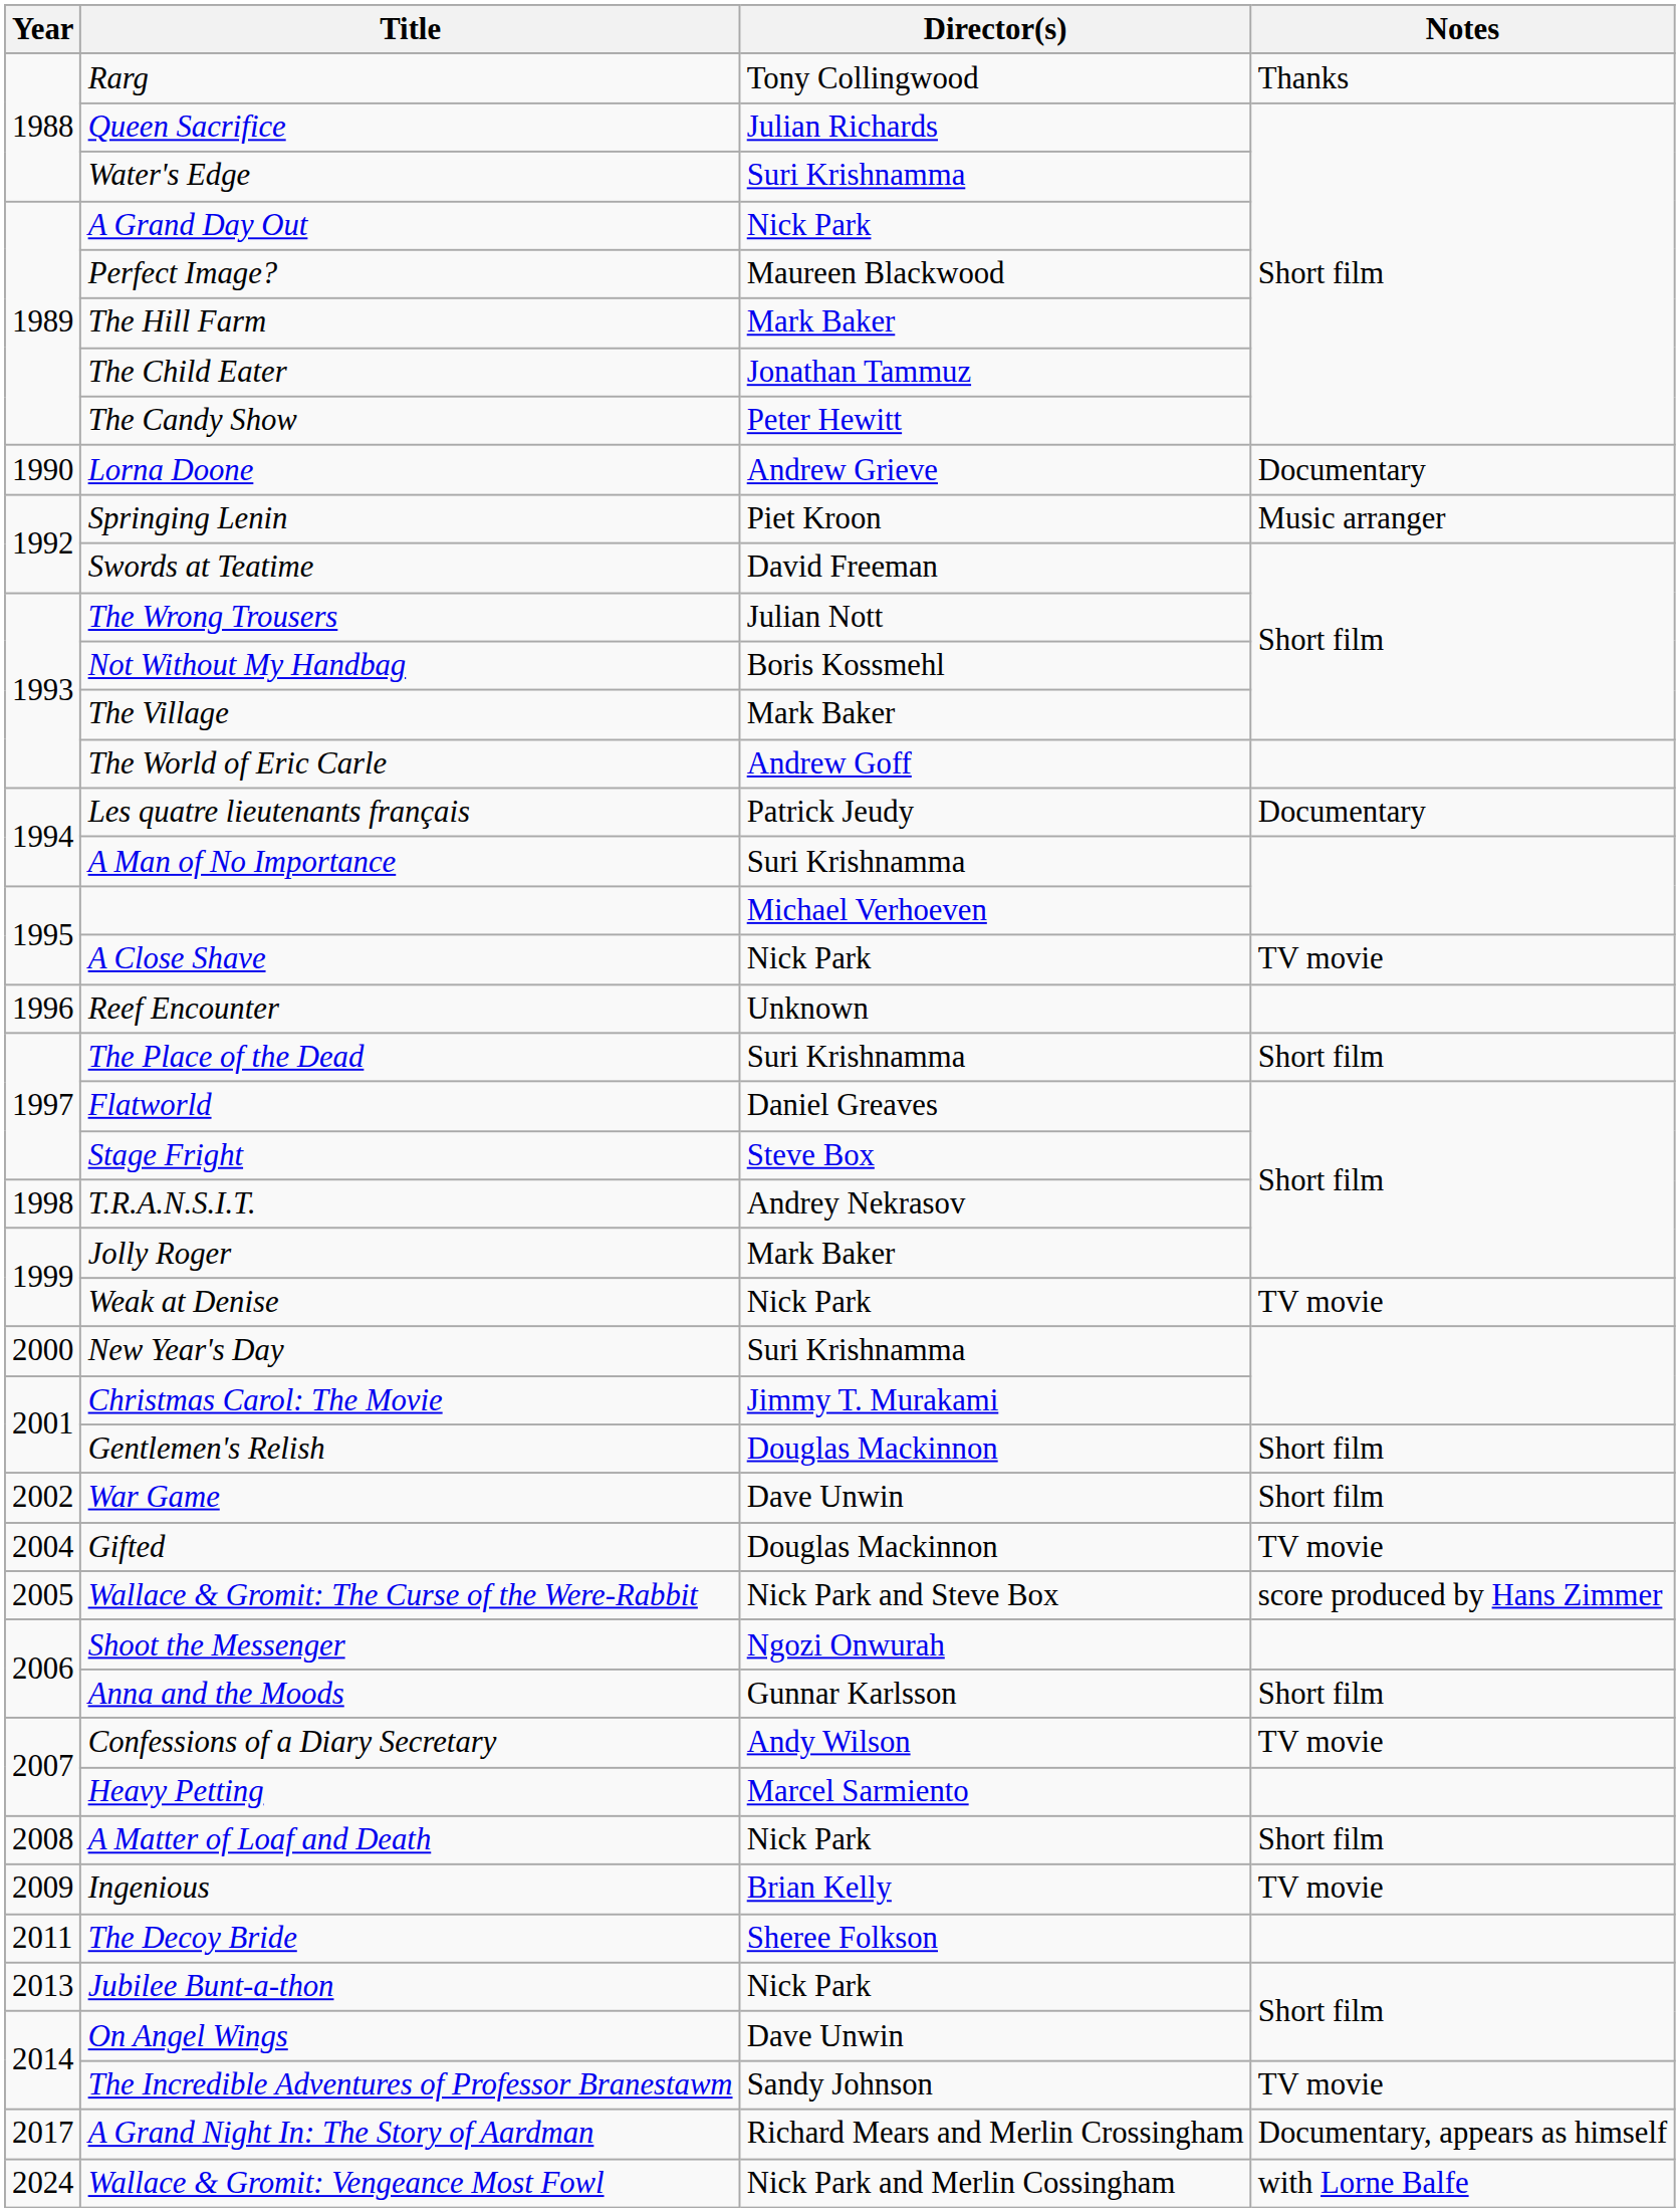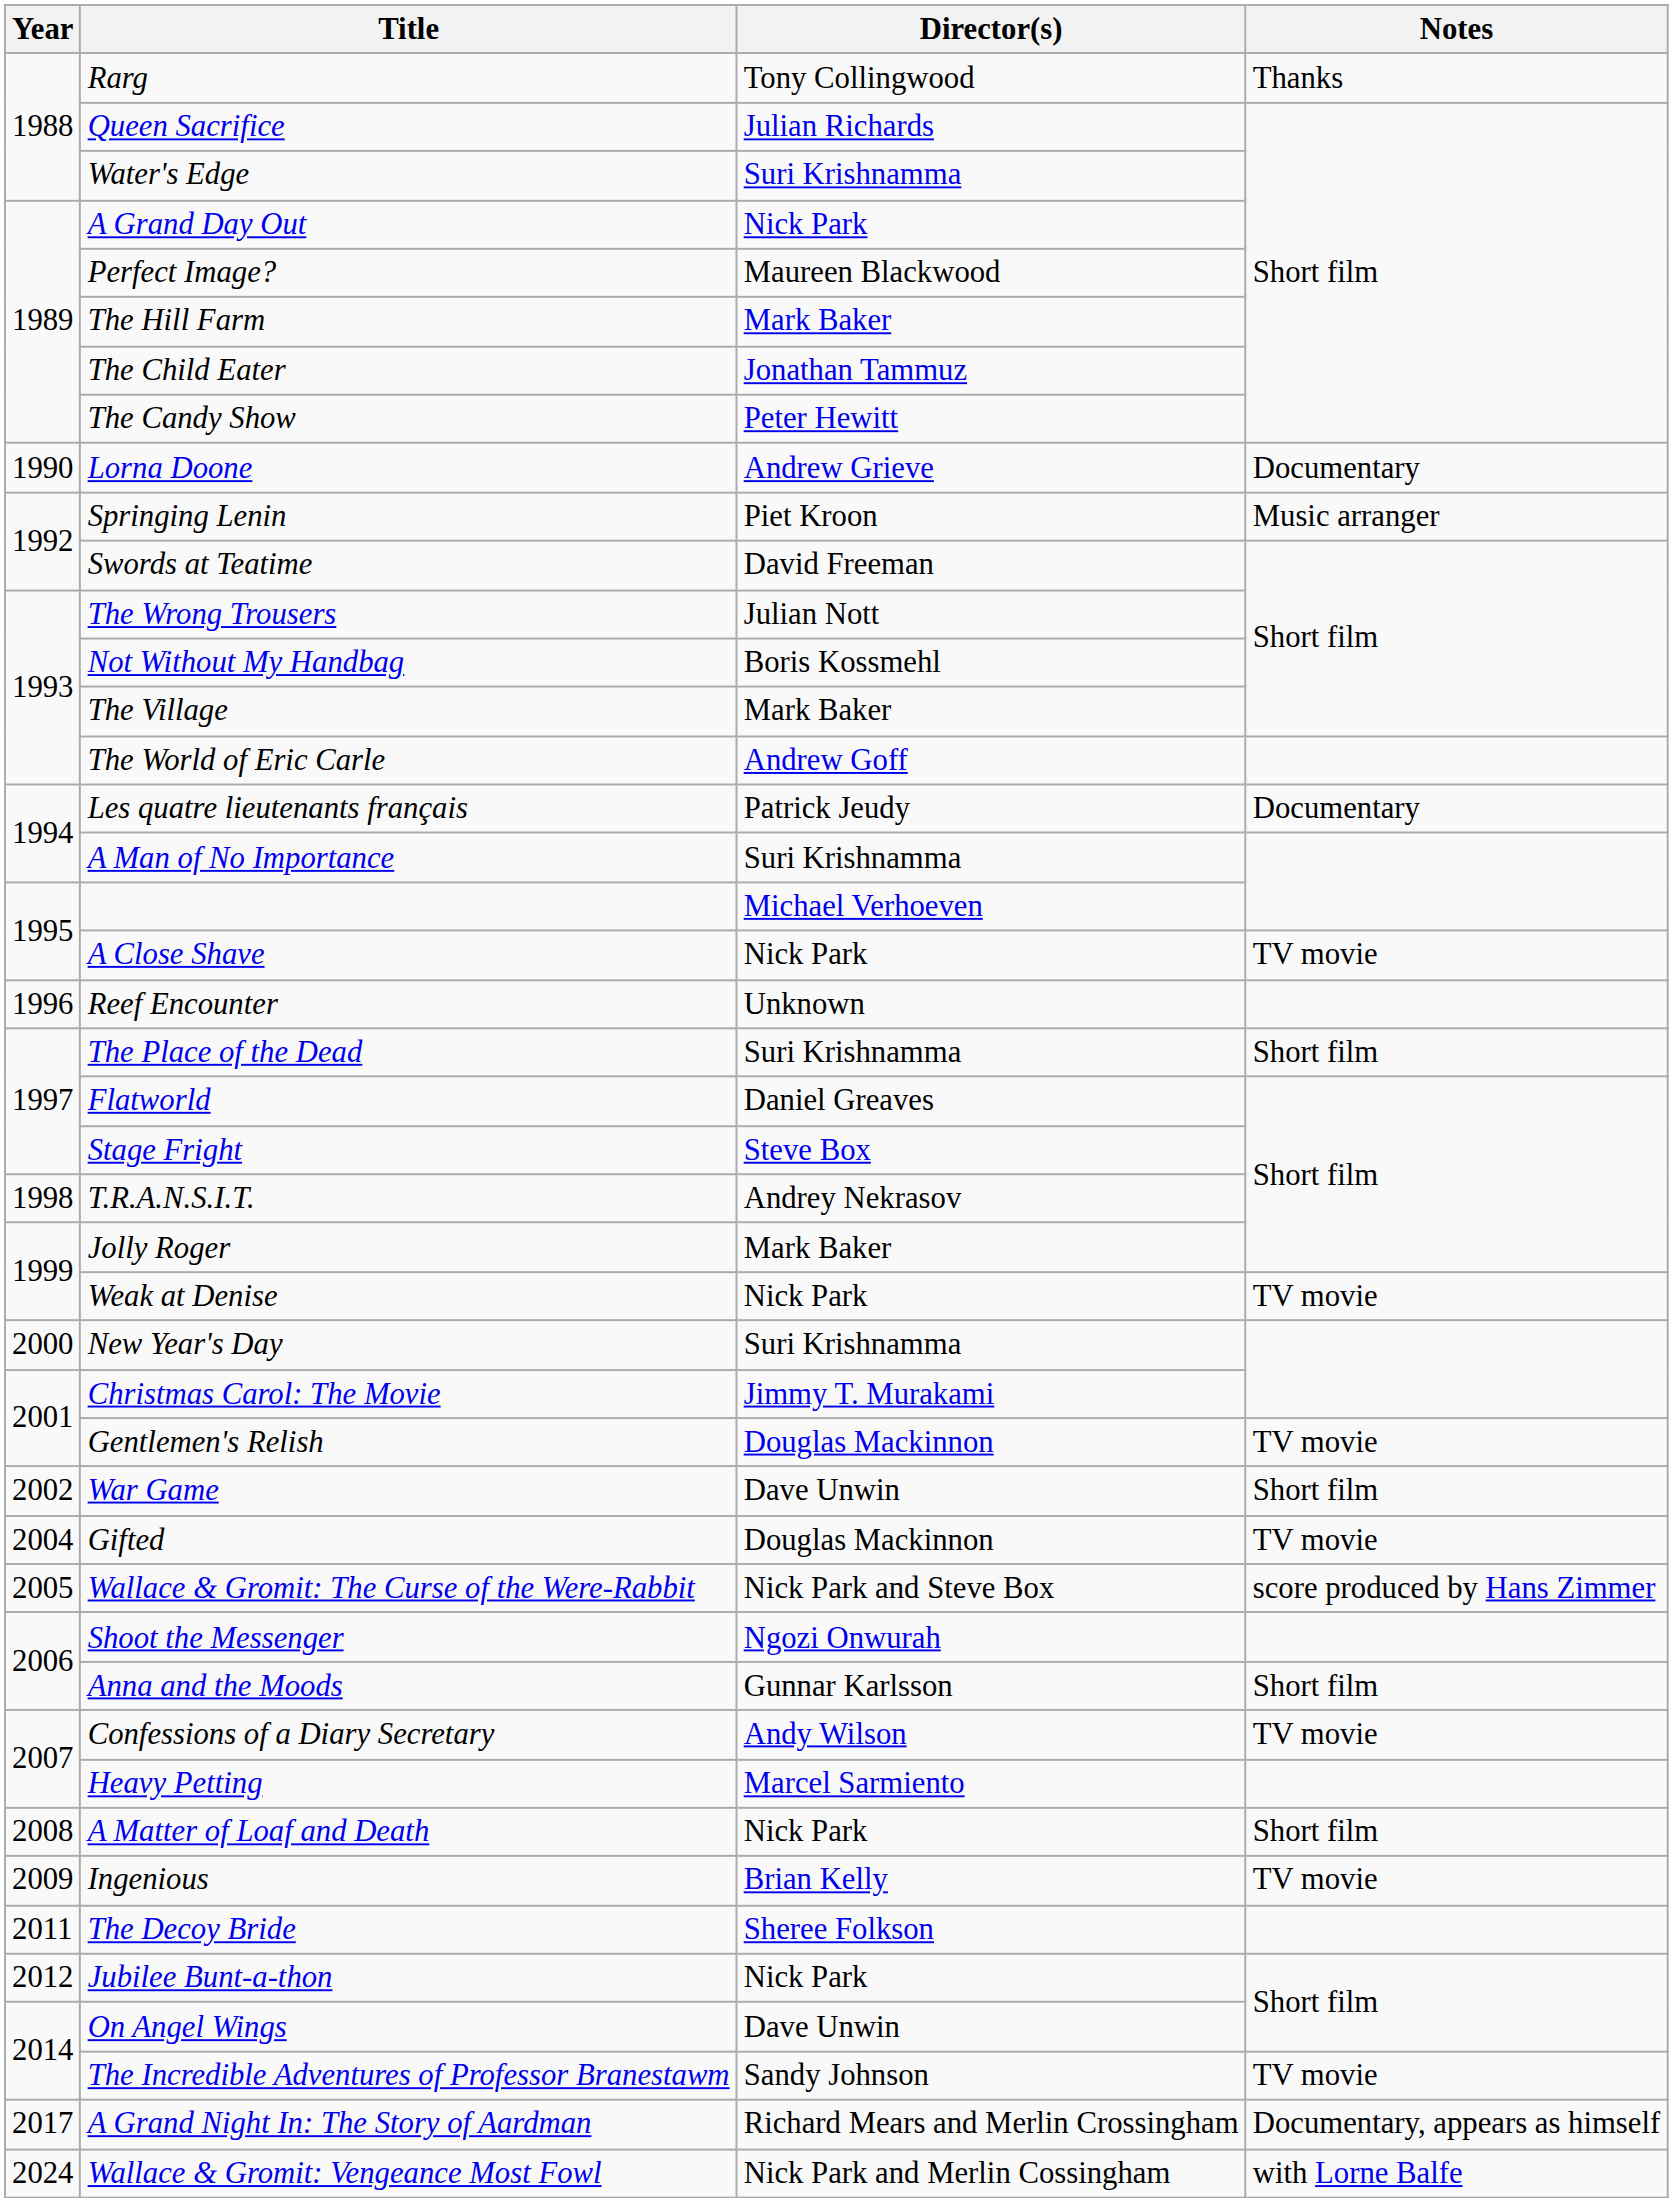 <table class="wikitable sortable" width="auto">
 <tr>
 <th>Year</th>
 <th>Title</th>
 <th>Director(s)</th>
 <th>Notes</th>
 </tr>
 <tr>
 <td rowspan="3">1988</td>
 <td><em>Rarg</em></td>
 <td>Tony Collingwood</td>
 <td>Thanks</td>
 </tr>
 <tr>
 <td><em><a href='#'>Queen Sacrifice</a></em></td>
 <td><a href='#'>Julian Richards</a></td>
 <td rowspan="7">Short film</td>
 </tr>
 <tr>
 <td><em>Water's Edge</em></td>
 <td><a href='#'>Suri Krishnamma</a></td>
 </tr>
 <tr>
 <td rowspan="5">1989</td>
 <td><em><a href='#'>A Grand Day Out</a></em></td>
 <td><a href='#'>Nick Park</a></td>
 </tr>
 <tr>
 <td><em>Perfect Image?</em></td>
 <td>Maureen Blackwood</td>
 </tr>
 <tr>
 <td><em>The Hill Farm</em></td>
 <td><a href='#'>Mark Baker</a></td>
 </tr>
 <tr>
 <td><em>The Child Eater</em></td>
 <td><a href='#'>Jonathan Tammuz</a></td>
 </tr>
 <tr>
 <td><em>The Candy Show</em></td>
 <td><a href='#'>Peter Hewitt</a></td>
 </tr>
 <tr>
 <td>1990</td>
 <td><em><a href='#'>Lorna Doone</a></em></td>
 <td><a href='#'>Andrew Grieve</a></td>
 <td>Documentary</td>
 </tr>
 <tr>
 <td rowspan="2">1992</td>
 <td><em>Springing Lenin</em></td>
 <td>Piet Kroon</td>
 <td>Music arranger</td>
 </tr>
 <tr>
 <td><em>Swords at Teatime</em></td>
 <td>David Freeman</td>
 <td rowspan="4">Short film</td>
 </tr>
 <tr>
 <td rowspan="4">1993</td>
 <td><em><a href='#'>The Wrong Trousers</a></em></td>
 <td>Julian Nott</td>
 </tr>
 <tr>
 <td><em><a href='#'>Not Without My Handbag</a></em></td>
 <td>Boris Kossmehl</td>
 </tr>
 <tr>
 <td><em>The Village</em></td>
 <td>Mark Baker</td>
 </tr>
 <tr>
 <td><em>The World of Eric Carle</em></td>
 <td><a href='#'>Andrew Goff</a></td>
 <td></td>
 </tr>
 <tr>
 <td rowspan="2">1994</td>
 <td><em>Les quatre lieutenants français</em></td>
 <td>Patrick Jeudy</td>
 <td>Documentary</td>
 </tr>
 <tr>
 <td><em><a href='#'>A Man of No Importance</a></em></td>
 <td>Suri Krishnamma</td>
 <td rowspan="2"></td>
 </tr>
 <tr>
 <td rowspan="2">1995</td>
 <td><em></em></td>
 <td><a href='#'>Michael Verhoeven</a></td>
 </tr>
 <tr>
 <td><em><a href='#'>A Close Shave</a></em></td>
 <td>Nick Park</td>
 <td>TV movie</td>
 </tr>
 <tr>
 <td>1996</td>
 <td><em>Reef Encounter</em></td>
 <td>Unknown</td>
 <td></td>
 </tr>
 <tr>
 <td rowspan="3">1997</td>
 <td><em><a href='#'>The Place of the Dead</a></em></td>
 <td>Suri Krishnamma</td>
 <td>Short film</td>
 </tr>
 <tr>
 <td><em><a href='#'>Flatworld</a></em></td>
 <td>Daniel Greaves</td>
 <td rowspan="4">Short film</td>
 </tr>
 <tr>
 <td><em><a href='#'>Stage Fright</a></em></td>
 <td><a href='#'>Steve Box</a></td>
 </tr>
 <tr>
 <td>1998</td>
 <td><em>T.R.A.N.S.I.T.</em></td>
 <td>Andrey Nekrasov</td>
 </tr>
 <tr>
 <td rowspan="2">1999</td>
 <td><em>Jolly Roger</em></td>
 <td>Mark Baker</td>
 </tr>
 <tr>
 <td><em>Weak at Denise</em></td>
 <td>Nick Park</td>
 <td>TV movie</td>
 </tr>
 <tr>
 <td>2000</td>
 <td><em>New Year's Day</em></td>
 <td>Suri Krishnamma</td>
 </tr>
 <tr>
 <td rowspan="2">2001</td>
 <td><em><a href='#'>Christmas Carol: The Movie</a></em></td>
 <td><a href='#'>Jimmy T. Murakami</a></td>
 </tr>
 <tr>
 <td><em>Gentlemen's Relish</em></td>
 <td><a href='#'>Douglas Mackinnon</a></td>
-<td>Short film</td>
+<td>TV movie</td>
 </tr>
 <tr>
 <td>2002</td>
 <td><em><a href='#'>War Game</a></em></td>
 <td>Dave Unwin</td>
 <td>Short film</td>
 </tr>
 <tr>
 <td>2004</td>
 <td><em>Gifted</em></td>
 <td>Douglas Mackinnon</td>
 <td>TV movie</td>
 </tr>
 <tr>
 <td>2005</td>
 <td><em><a href='#'>Wallace & Gromit: The Curse of the Were-Rabbit</a></em></td>
 <td>Nick Park and Steve Box</td>
 <td>score produced by <a href='#'>Hans Zimmer</a></td>
 </tr>
 <tr>
 <td rowspan="2">2006</td>
 <td><em><a href='#'>Shoot the Messenger</a></em></td>
 <td><a href='#'>Ngozi Onwurah</a></td>
 <td></td>
 </tr>
 <tr>
 <td><em><a href='#'>Anna and the Moods</a></em></td>
 <td>Gunnar Karlsson</td>
 <td>Short film</td>
 </tr>
 <tr>
 <td rowspan="2">2007</td>
 <td><em>Confessions of a Diary Secretary</em></td>
 <td><a href='#'>Andy Wilson</a></td>
 <td>TV movie</td>
 </tr>
 <tr>
 <td><em><a href='#'>Heavy Petting</a></em></td>
 <td><a href='#'>Marcel Sarmiento</a></td>
 <td></td>
 </tr>
 <tr>
 <td>2008</td>
 <td><em><a href='#'>A Matter of Loaf and Death</a></em></td>
 <td>Nick Park</td>
 <td>Short film</td>
 </tr>
 <tr>
 <td>2009</td>
 <td><em>Ingenious</em></td>
 <td><a href='#'>Brian Kelly</a></td>
 <td>TV movie</td>
 </tr>
 <tr>
 <td>2011</td>
 <td><em><a href='#'>The Decoy Bride</a></em></td>
 <td><a href='#'>Sheree Folkson</a></td>
 <td></td>
 </tr>
 <tr>
-<td>2013</td>
+<td>2012</td>
 <td><em><a href='#'>Jubilee Bunt-a-thon</a></em></td>
 <td>Nick Park</td>
 <td rowspan="2">Short film</td>
 </tr>
 <tr>
 <td rowspan="2">2014</td>
 <td><em><a href='#'>On Angel Wings</a></em></td>
 <td>Dave Unwin</td>
 </tr>
 <tr>
 <td><em><a href='#'>The Incredible Adventures of Professor Branestawm</a></em></td>
 <td>Sandy Johnson</td>
 <td>TV movie</td>
 </tr>
 <tr>
 <td>2017</td>
 <td><em><a href='#'>A Grand Night In: The Story of Aardman</a></em></td>
 <td>Richard Mears and Merlin Crossingham</td>
 <td>Documentary, appears as himself</td>
 </tr>
 <tr>
 <td>2024</td>
 <td><em><a href='#'>Wallace & Gromit: Vengeance Most Fowl</a></em></td>
 <td>Nick Park and Merlin Cossingham</td>
 <td>with <a href='#'>Lorne Balfe</a></td>
 </tr>
 </table>
